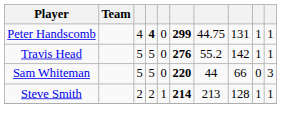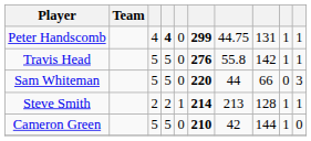 <table class="wikitable sortable" style="text-align:center">
 <tr>
 <th class="unsortable">Player</th>
 <th>Team</th>
 <th></th>
 <th></th>
 <th></th>
 <th></th>
 <th></th>
 <th></th>
 <th></th>
 <th></th>
 </tr>
 <tr>
 <td><a href='#'>Peter Handscomb</a></td>
 <td style="text-align:left;"></td>
 <td>4</td>
 <td><strong>4</strong></td>
 <td>0</td>
 <td><strong>299</strong></td>
 <td>44.75</td>
 <td>131</td>
 <td>1</td>
 <td>1</td>
 </tr>
 <tr>
 <td><a href='#'>Travis Head</a></td>
 <td style="text-align:left;"></td>
 <td>5</td>
 <td>5</td>
 <td>0</td>
 <td><strong>276</strong></td>
-<td>55.2</td>
+<td>55.8</td>
 <td>142</td>
 <td>1</td>
 <td>1</td>
 </tr>
 <tr>
 <td><a href='#'>Sam Whiteman</a></td>
 <td style="text-align:left;"></td>
 <td>5</td>
 <td>5</td>
 <td>0</td>
 <td><strong>220</strong></td>
 <td>44</td>
 <td>66</td>
 <td>0</td>
 <td>3</td>
 </tr>
 <tr>
 <td><a href='#'>Steve Smith</a></td>
 <td style="text-align:left;"></td>
 <td>2</td>
 <td>2</td>
 <td>1</td>
 <td><strong>214</strong></td>
 <td>213</td>
 <td>128</td>
 <td>1</td>
 <td>1</td>
 </tr>
 <tr>
+<td><a href='#'>Cameron Green</a></td>
+<td style="text-align:left;"></td>
+<td>5</td>
+<td>5</td>
+<td>0</td>
+<td><strong>210</strong></td>
+<td>42</td>
+<td>144</td>
+<td>1</td>
+<td>0</td>
+</tr>
+<tr>
 </tr>
 </table>
